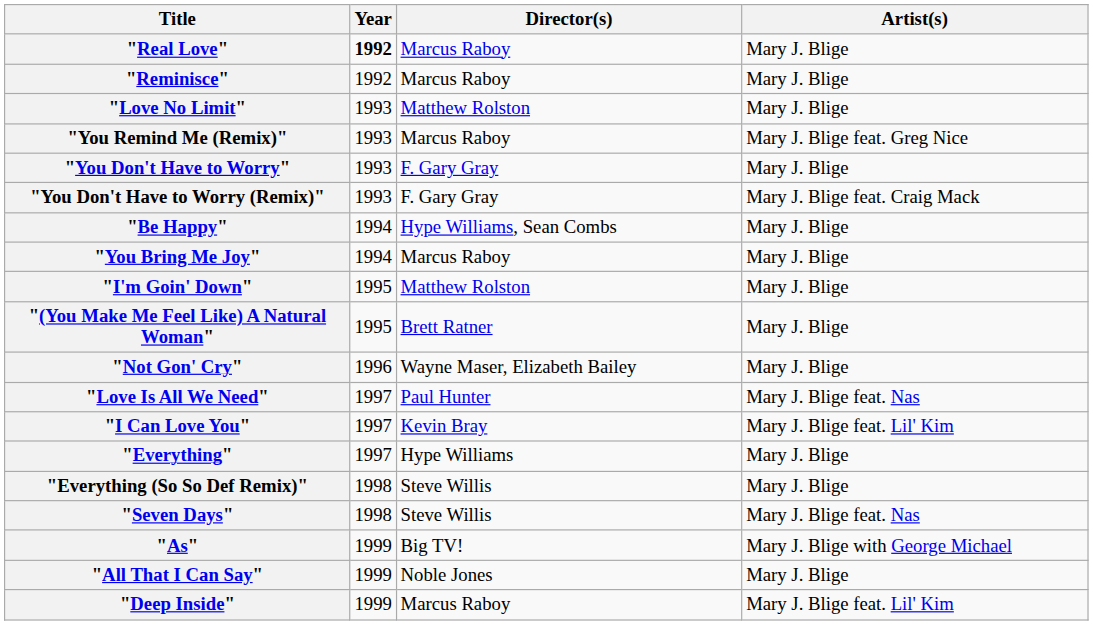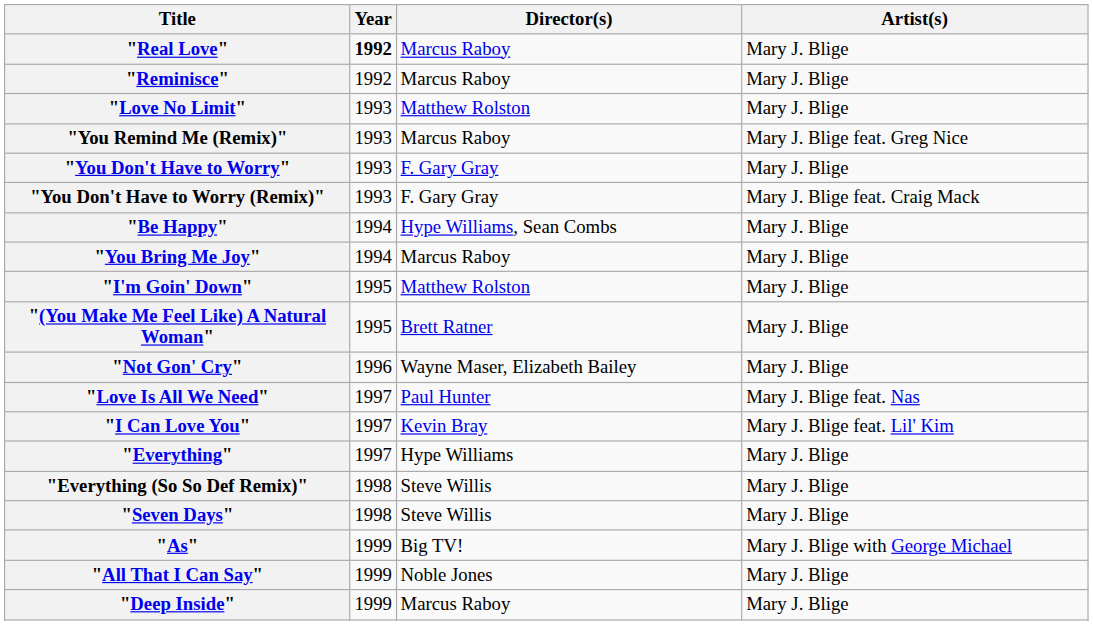 <table class="wikitable plainrowheaders sortable" border="1">
 <tr>
 <th scope="col" style="width:18em;">Title</th>
 <th scope="col">Year</th>
 <th scope="col" style="width:18em;">Director(s)</th>
 <th scope="col" style="width:18em;">Artist(s)</th>
 </tr>
 <tr>
 <th scope="row">"<a href='#'>Real Love</a>"</th>
 <td style="text-align:center;"><strong>1992</strong></td>
 <td><a href='#'>Marcus Raboy</a></td>
 <td>Mary J. Blige</td>
 </tr>
 <tr>
 <th scope="row">"<a href='#'>Reminisce</a>"</th>
 <td style="text-align:center;">1992</td>
 <td>Marcus Raboy</td>
 <td>Mary J. Blige</td>
 </tr>
 <tr>
 <th scope="row">"<a href='#'>Love No Limit</a>"</th>
 <td style="text-align:center;">1993</td>
 <td><a href='#'>Matthew Rolston</a></td>
 <td>Mary J. Blige</td>
 </tr>
 <tr>
 <th scope="row">"You Remind Me (Remix)"</th>
 <td style="text-align:center;">1993</td>
 <td>Marcus Raboy</td>
 <td>Mary J. Blige feat. Greg Nice</td>
 </tr>
 <tr>
 <th scope="row">"<a href='#'>You Don't Have to Worry</a>"</th>
 <td style="text-align:center;">1993</td>
 <td><a href='#'>F. Gary Gray</a></td>
 <td>Mary J. Blige</td>
 </tr>
 <tr>
 <th scope="row">"You Don't Have to Worry (Remix)"</th>
 <td style="text-align:center;">1993</td>
 <td>F. Gary Gray</td>
 <td>Mary J. Blige feat. Craig Mack</td>
 </tr>
 <tr>
 <th scope="row">"<a href='#'>Be Happy</a>"</th>
 <td style="text-align:center;">1994</td>
 <td><a href='#'>Hype Williams</a>, Sean Combs</td>
 <td>Mary J. Blige</td>
 </tr>
 <tr>
 <th scope="row">"<a href='#'>You Bring Me Joy</a>"</th>
 <td style="text-align:center;">1994</td>
 <td>Marcus Raboy</td>
 <td>Mary J. Blige</td>
 </tr>
 <tr>
 <th scope="row">"<a href='#'>I'm Goin' Down</a>"</th>
 <td style="text-align:center;">1995</td>
 <td><a href='#'>Matthew Rolston</a></td>
 <td>Mary J. Blige</td>
 </tr>
 <tr>
 <th scope="row">"<a href='#'>(You Make Me Feel Like) A Natural Woman</a>"</th>
 <td style="text-align:center;">1995</td>
 <td><a href='#'>Brett Ratner</a></td>
 <td>Mary J. Blige</td>
 </tr>
 <tr>
 <th scope="row">"<a href='#'>Not Gon' Cry</a>"</th>
 <td style="text-align:center;">1996</td>
 <td>Wayne Maser, Elizabeth Bailey</td>
 <td>Mary J. Blige</td>
 </tr>
 <tr>
 <th scope="row">"<a href='#'>Love Is All We Need</a>"</th>
 <td style="text-align:center;">1997</td>
 <td><a href='#'>Paul Hunter</a></td>
 <td>Mary J. Blige feat. <a href='#'>Nas</a></td>
 </tr>
 <tr>
 <th scope="row">"<a href='#'>I Can Love You</a>"</th>
 <td style="text-align:center;">1997</td>
 <td><a href='#'>Kevin Bray</a></td>
 <td>Mary J. Blige feat. <a href='#'>Lil' Kim</a></td>
 </tr>
 <tr>
 <th scope="row">"<a href='#'>Everything</a>"</th>
 <td style="text-align:center;">1997</td>
 <td>Hype Williams</td>
 <td>Mary J. Blige</td>
 </tr>
 <tr>
 <th scope="row">"Everything (So So Def Remix)"</th>
 <td style="text-align:center;">1998</td>
 <td>Steve Willis</td>
 <td>Mary J. Blige</td>
 </tr>
 <tr>
 <th scope="row">"<a href='#'>Seven Days</a>"</th>
 <td style="text-align:center;">1998</td>
 <td>Steve Willis</td>
-<td>Mary J. Blige feat. <a href='#'>Nas</a></td>
+<td>Mary J. Blige</td>
 </tr>
 <tr>
 <th scope="row">"<a href='#'>As</a>"</th>
 <td style="text-align:center;">1999</td>
 <td>Big TV!</td>
 <td>Mary J. Blige with <a href='#'>George Michael</a></td>
 </tr>
 <tr>
 <th scope="row">"<a href='#'>All That I Can Say</a>"</th>
 <td style="text-align:center;">1999</td>
 <td>Noble Jones</td>
 <td>Mary J. Blige</td>
 </tr>
 <tr>
 <th scope="row">"<a href='#'>Deep Inside</a>"</th>
 <td style="text-align:center;">1999</td>
 <td>Marcus Raboy</td>
-<td>Mary J. Blige feat. <a href='#'>Lil' Kim</a></td>
+<td>Mary J. Blige</td>
 </tr>
 </table>
